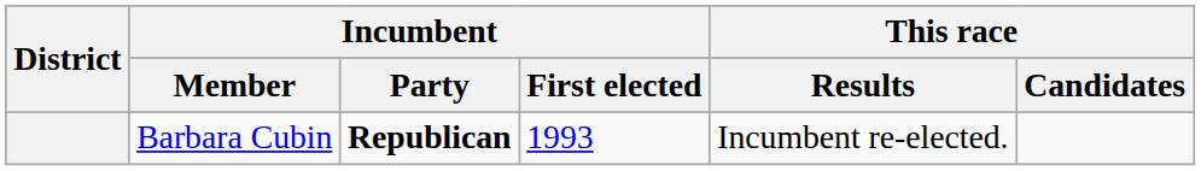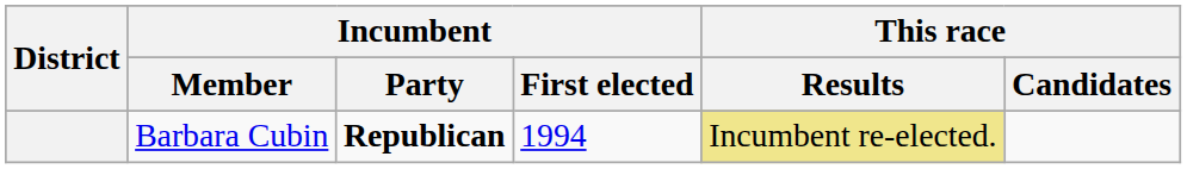 <table class=wikitable>
 <tr>
 <th rowspan=2>District</th>
 <th colspan=3>Incumbent</th>
 <th colspan=2>This race</th>
 </tr>
 <tr>
 <th>Member</th>
 <th>Party</th>
 <th>First elected</th>
 <th>Results</th>
 <th>Candidates</th>
 </tr>
 <tr>
 <th></th>
 <td><a href='#'>Barbara Cubin</a></td>
 <td><strong>Republican</strong></td>
-<td><a href='#'>1993</a></td>
-<td>Incumbent re-elected.</td>
+<td><a href='#'>1994</a></td>
+<td style="background: khaki;">Incumbent re-elected.</td>
 <td nowrap></td>
 </tr>
 </table>
